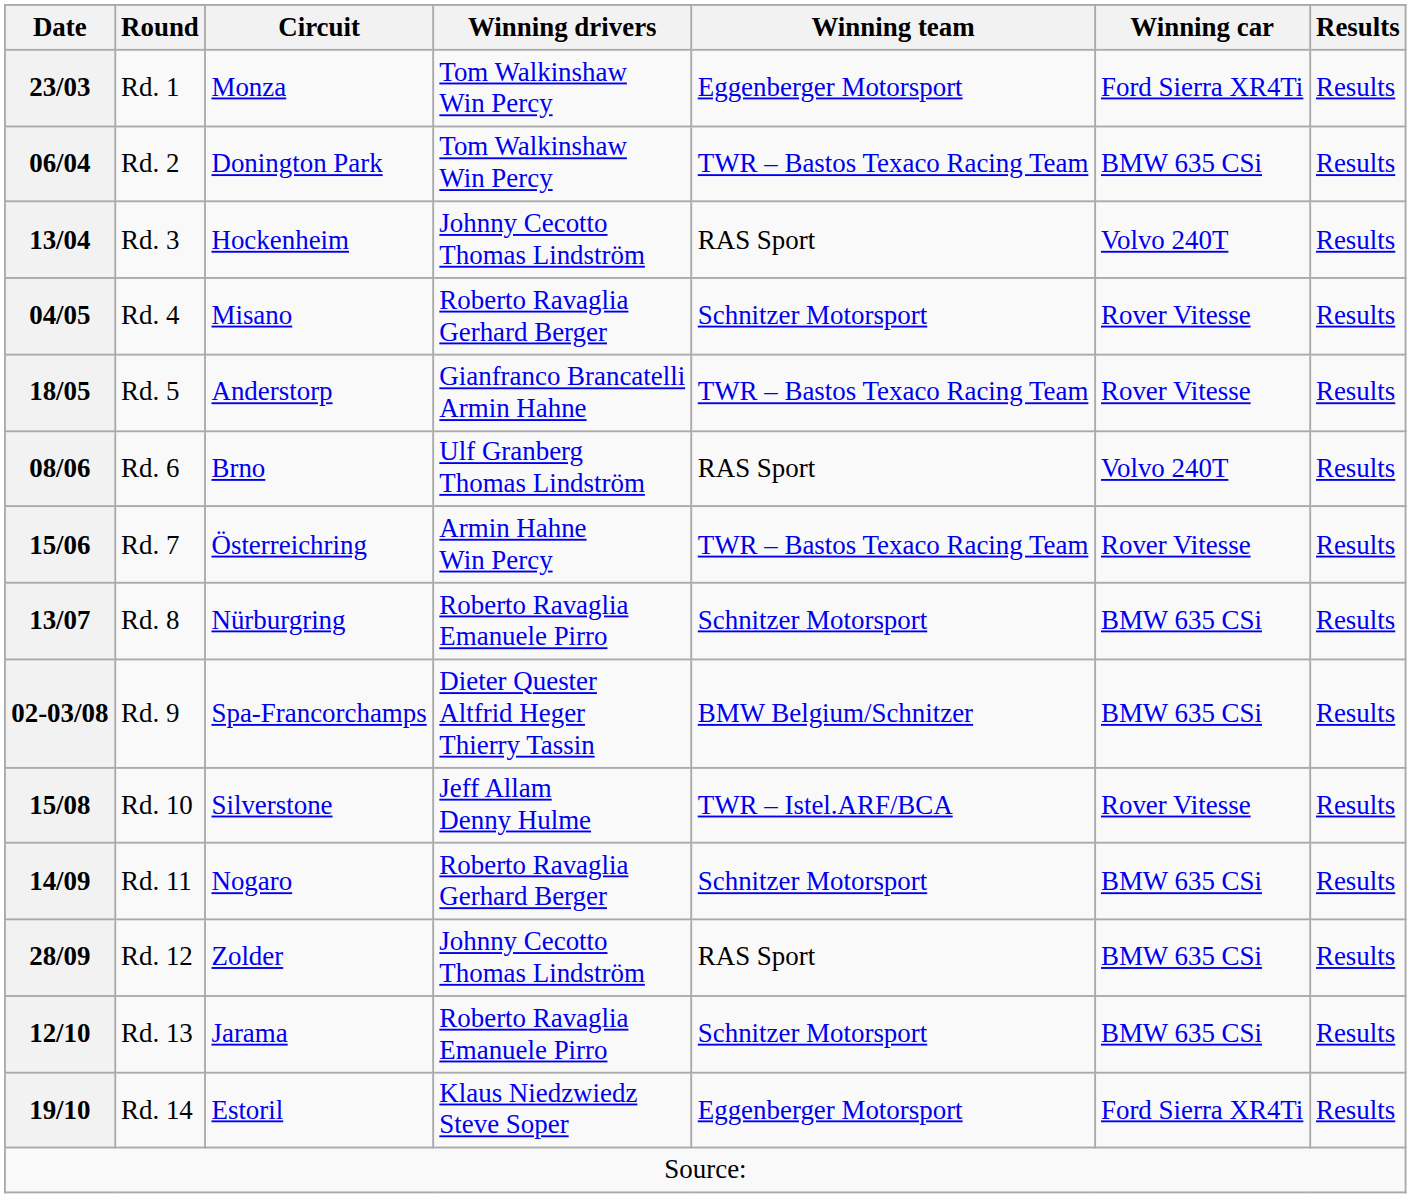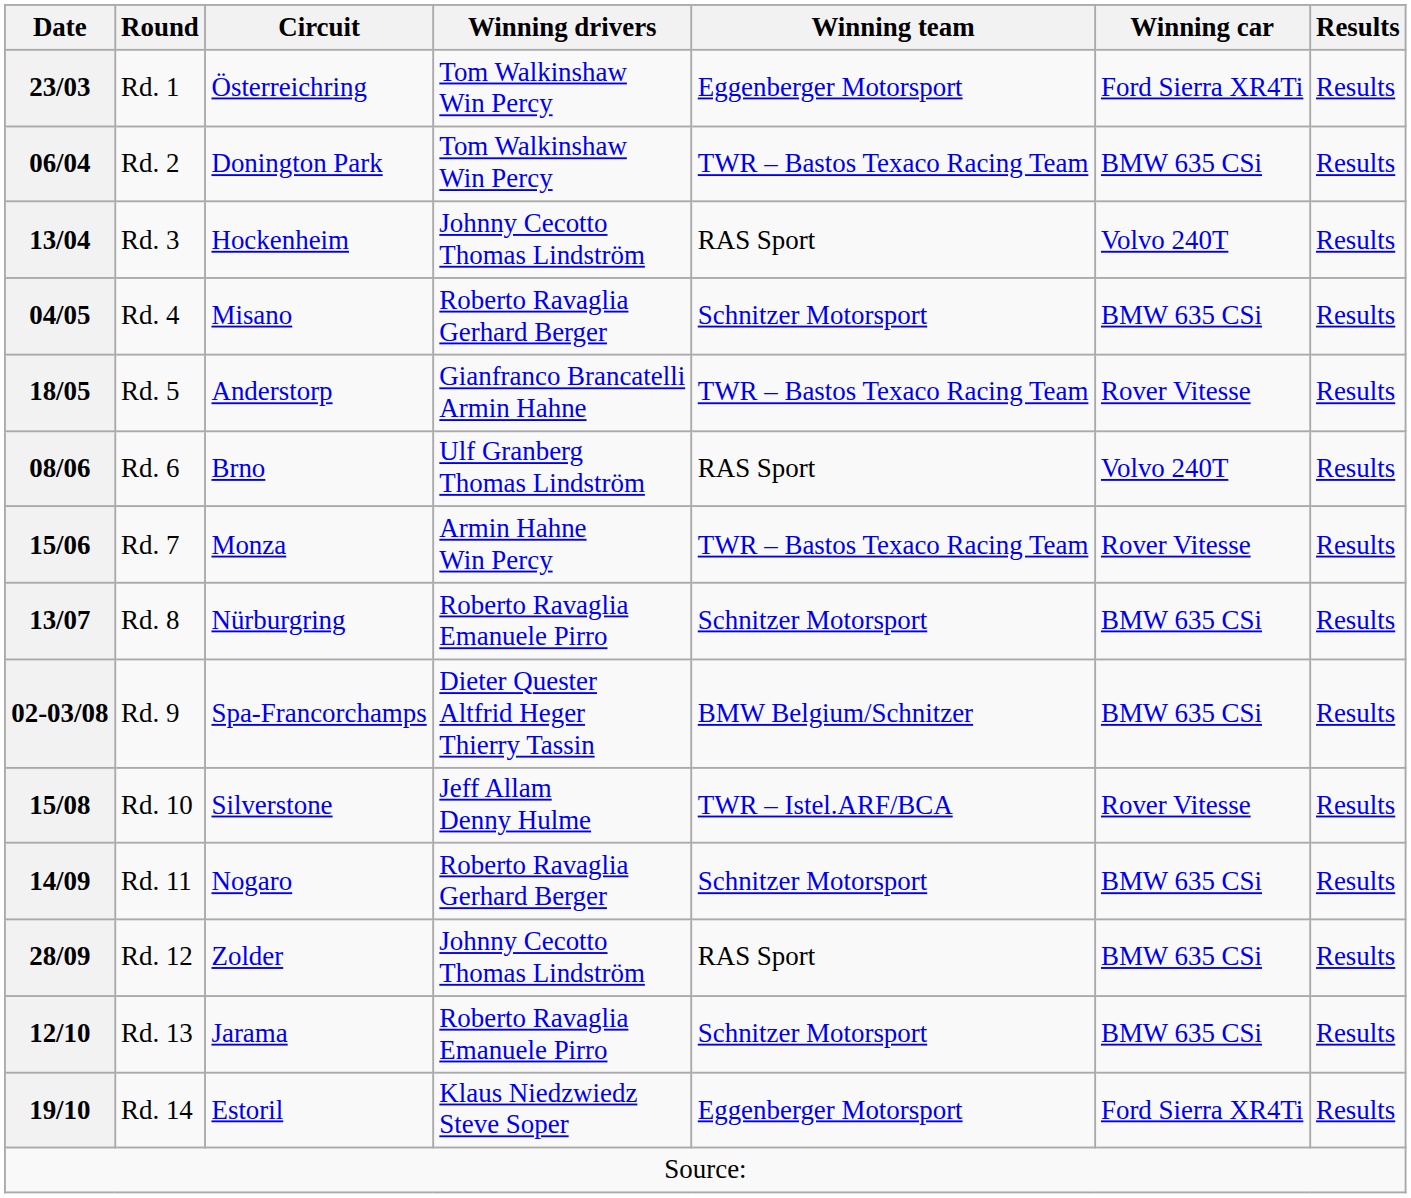 <table class="wikitable" style="font-size: 90%;">
 <tr>
 <th>Date</th>
 <th>Round</th>
 <th>Circuit</th>
 <th>Winning drivers</th>
 <th>Winning team</th>
 <th>Winning car</th>
 <th>Results</th>
 </tr>
 <tr>
 <th>23/03</th>
 <td>Rd. 1</td>
-<td> <a href='#'>Monza</a></td>
+<td> <a href='#'>Österreichring</a></td>
 <td> <a href='#'>Tom Walkinshaw</a><br> <a href='#'>Win Percy</a></td>
 <td><a href='#'>Eggenberger Motorsport</a></td>
 <td><a href='#'>Ford Sierra XR4Ti</a></td>
 <td><a href='#'>Results</a></td>
 </tr>
 <tr>
 <th>06/04</th>
 <td>Rd. 2</td>
 <td> <a href='#'>Donington Park</a></td>
 <td> <a href='#'>Tom Walkinshaw</a><br> <a href='#'>Win Percy</a></td>
 <td><a href='#'>TWR – Bastos Texaco Racing Team</a></td>
 <td><a href='#'>BMW 635 CSi</a></td>
 <td><a href='#'>Results</a></td>
 </tr>
 <tr>
 <th>13/04</th>
 <td>Rd. 3</td>
 <td> <a href='#'>Hockenheim</a></td>
 <td> <a href='#'>Johnny Cecotto</a><br> <a href='#'>Thomas Lindström</a></td>
 <td>RAS Sport</td>
 <td><a href='#'>Volvo 240T</a></td>
 <td><a href='#'>Results</a></td>
 </tr>
 <tr>
 <th>04/05</th>
 <td>Rd. 4</td>
 <td> <a href='#'>Misano</a></td>
 <td> <a href='#'>Roberto Ravaglia</a><br> <a href='#'>Gerhard Berger</a></td>
 <td><a href='#'>Schnitzer Motorsport</a></td>
-<td><a href='#'>Rover Vitesse</a></td>
+<td><a href='#'>BMW 635 CSi</a></td>
 <td><a href='#'>Results</a></td>
 </tr>
 <tr>
 <th>18/05</th>
 <td>Rd. 5</td>
 <td> <a href='#'>Anderstorp</a></td>
 <td> <a href='#'>Gianfranco Brancatelli</a><br> <a href='#'>Armin Hahne</a></td>
 <td><a href='#'>TWR – Bastos Texaco Racing Team</a></td>
 <td><a href='#'>Rover Vitesse</a></td>
 <td><a href='#'>Results</a></td>
 </tr>
 <tr>
 <th>08/06</th>
 <td>Rd. 6</td>
 <td> <a href='#'>Brno</a></td>
 <td> <a href='#'>Ulf Granberg</a> <br> <a href='#'>Thomas Lindström</a></td>
 <td>RAS Sport</td>
 <td><a href='#'>Volvo 240T</a></td>
 <td><a href='#'>Results</a></td>
 </tr>
 <tr>
 <th>15/06</th>
 <td>Rd. 7</td>
-<td> <a href='#'>Österreichring</a></td>
+<td> <a href='#'>Monza</a></td>
 <td> <a href='#'>Armin Hahne</a> <br> <a href='#'>Win Percy</a></td>
 <td><a href='#'>TWR – Bastos Texaco Racing Team</a></td>
 <td><a href='#'>Rover Vitesse</a></td>
 <td><a href='#'>Results</a></td>
 </tr>
 <tr>
 <th>13/07</th>
 <td>Rd. 8</td>
 <td> <a href='#'>Nürburgring</a></td>
 <td> <a href='#'>Roberto Ravaglia</a><br> <a href='#'>Emanuele Pirro</a></td>
 <td><a href='#'>Schnitzer Motorsport</a></td>
 <td><a href='#'>BMW 635 CSi</a></td>
 <td><a href='#'>Results</a></td>
 </tr>
 <tr>
 <th>02-03/08</th>
 <td>Rd. 9</td>
 <td> <a href='#'>Spa-Francorchamps</a></td>
 <td> <a href='#'>Dieter Quester</a><br> <a href='#'>Altfrid Heger</a><br> <a href='#'>Thierry Tassin</a></td>
 <td><a href='#'>BMW Belgium/Schnitzer</a></td>
 <td><a href='#'>BMW 635 CSi</a></td>
 <td><a href='#'>Results</a></td>
 </tr>
 <tr>
 <th>15/08</th>
 <td>Rd. 10</td>
 <td> <a href='#'>Silverstone</a></td>
 <td> <a href='#'>Jeff Allam</a> <br> <a href='#'>Denny Hulme</a></td>
 <td><a href='#'>TWR – Istel.ARF/BCA</a></td>
 <td><a href='#'>Rover Vitesse</a></td>
 <td><a href='#'>Results</a></td>
 </tr>
 <tr>
 <th>14/09</th>
 <td>Rd. 11</td>
 <td> <a href='#'>Nogaro</a></td>
 <td> <a href='#'>Roberto Ravaglia</a><br> <a href='#'>Gerhard Berger</a></td>
 <td><a href='#'>Schnitzer Motorsport</a></td>
 <td><a href='#'>BMW 635 CSi</a></td>
 <td><a href='#'>Results</a></td>
 </tr>
 <tr>
 <th>28/09</th>
 <td>Rd. 12</td>
 <td> <a href='#'>Zolder</a></td>
 <td> <a href='#'>Johnny Cecotto</a><br> <a href='#'>Thomas Lindström</a></td>
 <td>RAS Sport</td>
 <td><a href='#'>BMW 635 CSi</a></td>
 <td><a href='#'>Results</a></td>
 </tr>
 <tr>
 <th>12/10</th>
 <td>Rd. 13</td>
 <td> <a href='#'>Jarama</a></td>
 <td> <a href='#'>Roberto Ravaglia</a><br> <a href='#'>Emanuele Pirro</a></td>
 <td><a href='#'>Schnitzer Motorsport</a></td>
 <td><a href='#'>BMW 635 CSi</a></td>
 <td><a href='#'>Results</a></td>
 </tr>
 <tr>
 <th>19/10</th>
 <td>Rd. 14</td>
 <td> <a href='#'>Estoril</a></td>
 <td> <a href='#'>Klaus Niedzwiedz</a><br> <a href='#'>Steve Soper</a></td>
 <td><a href='#'>Eggenberger Motorsport</a></td>
 <td><a href='#'>Ford Sierra XR4Ti</a></td>
 <td><a href='#'>Results</a></td>
 </tr>
 <tr>
 <td colspan="7" style="text-align:center;">Source:</td>
 </tr>
 </table>
